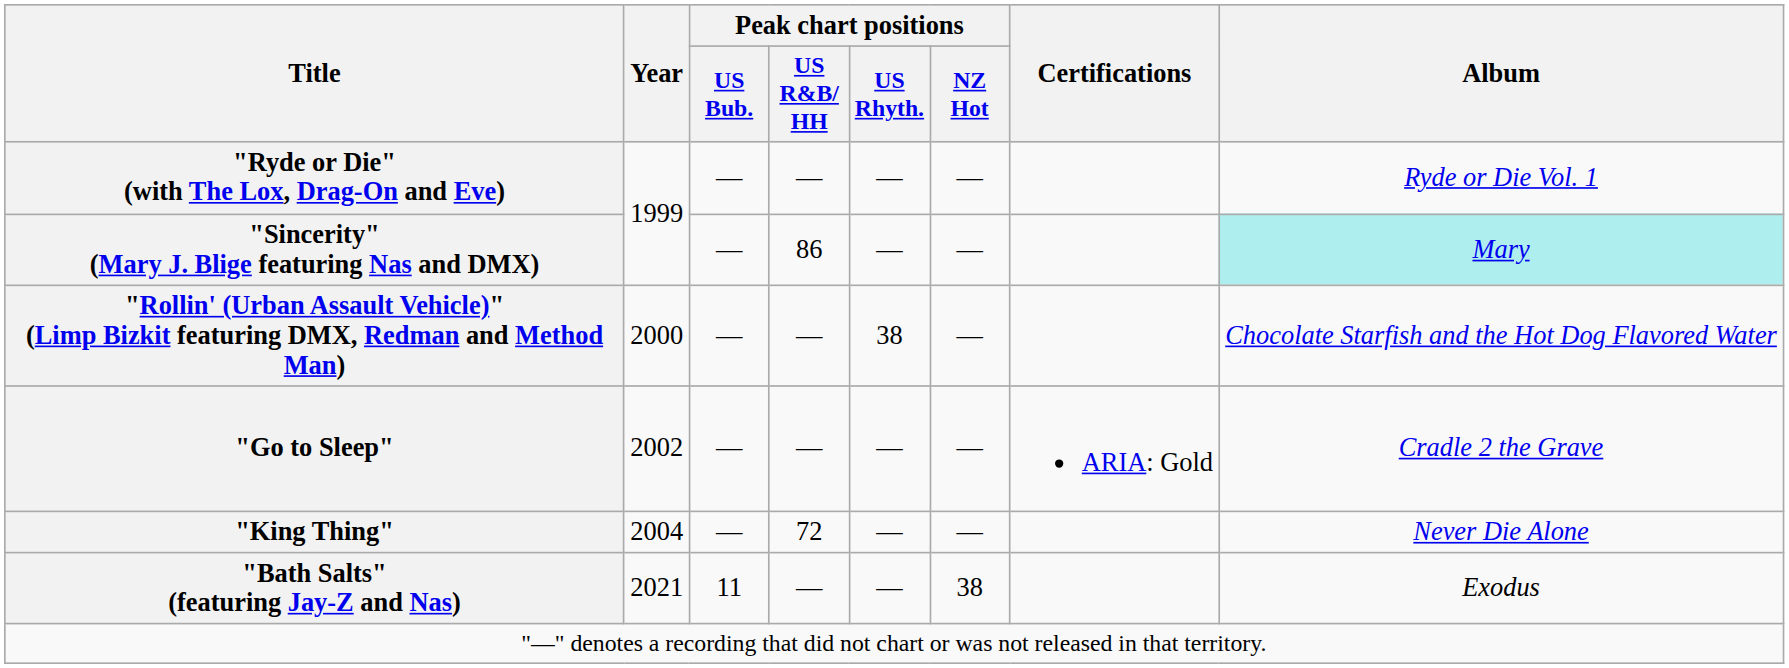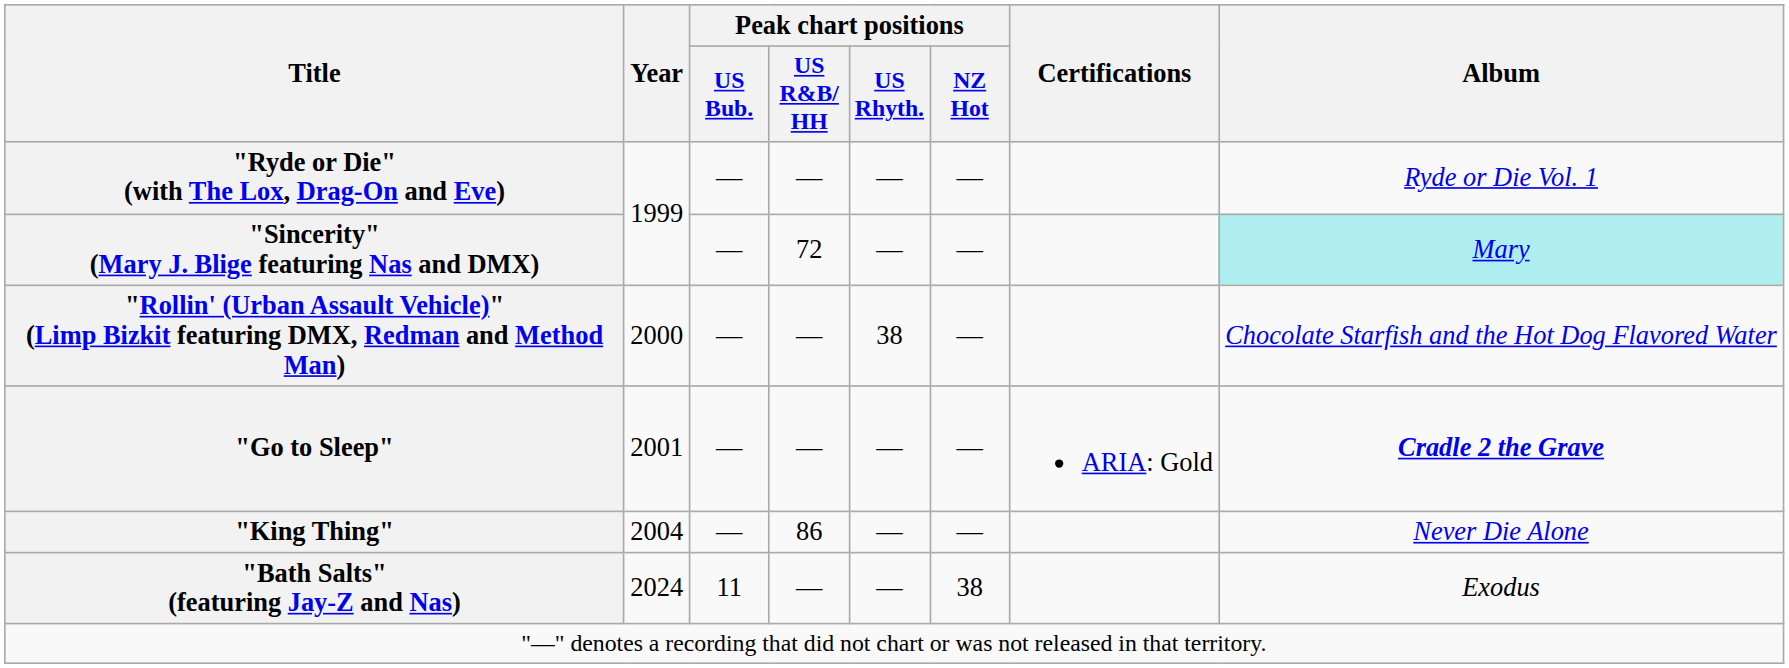 <table class="wikitable plainrowheaders" style="text-align:center;">
 <tr>
 <th scope="col" rowspan="2" style="width:23em;">Title</th>
 <th scope="col" rowspan="2">Year</th>
 <th scope="col" colspan="4">Peak chart positions</th>
 <th scope="col" rowspan="2">Certifications</th>
 <th scope="col" rowspan="2">Album</th>
 </tr>
 <tr>
 <th scope="col" style="width:2.9em;font-size:90%;"><a href='#'>US<br>Bub.</a><br></th>
 <th scope="col" style="width:2.9em;font-size:90%;"><a href='#'>US<br>R&B/<br>HH</a><br></th>
 <th scope="col" style="width:2.9em;font-size:90%;"><a href='#'>US<br>Rhyth.</a><br></th>
 <th scope="col" style="width:2.9em;font-size:90%;"><a href='#'>NZ<br>Hot</a><br></th>
 </tr>
 <tr>
 <th scope="row">"Ryde or Die"<br><span>(with <a href='#'>The Lox</a>, <a href='#'>Drag-On</a> and <a href='#'>Eve</a>)</span></th>
 <td rowspan="2">1999</td>
 <td>—</td>
 <td>—</td>
 <td>—</td>
 <td>—</td>
 <td></td>
 <td><em><a href='#'>Ryde or Die Vol. 1</a></em></td>
 </tr>
 <tr>
 <th scope="row">"Sincerity"<br><span>(<a href='#'>Mary J. Blige</a> featuring <a href='#'>Nas</a> and DMX)</span></th>
 <td>—</td>
-<td>86</td>
+<td>72</td>
 <td>—</td>
 <td>—</td>
 <td></td>
 <td style="background: paleturquoise;"><em><a href='#'>Mary</a></em></td>
 </tr>
 <tr>
 <th scope="row">"<a href='#'>Rollin' (Urban Assault Vehicle)</a>"<br><span>(<a href='#'>Limp Bizkit</a> featuring DMX, <a href='#'>Redman</a> and <a href='#'>Method Man</a>)</span></th>
 <td>2000</td>
 <td>—</td>
 <td>—</td>
 <td>38</td>
 <td>—</td>
 <td></td>
 <td><em><a href='#'>Chocolate Starfish and the Hot Dog Flavored Water</a></em></td>
 </tr>
 <tr>
 <th scope="row">"Go to Sleep"<br></th>
-<td>2002</td>
+<td>2001</td>
 <td>—</td>
 <td>—</td>
 <td>—</td>
 <td>—</td>
 <td><br><ul><li><a href='#'>ARIA</a>: Gold</li></ul></td>
-<td><em><a href='#'>Cradle 2 the Grave</a></em></td>
+<td><strong><em><a href='#'>Cradle 2 the Grave</a></em></strong></td>
 </tr>
 <tr>
 <th scope="row">"King Thing"</th>
 <td>2004</td>
 <td>—</td>
-<td>72</td>
+<td>86</td>
 <td>—</td>
 <td>—</td>
 <td></td>
 <td><em><a href='#'>Never Die Alone</a></em></td>
 </tr>
 <tr>
 <th scope="row">"Bath Salts"<br><span>(featuring <a href='#'>Jay-Z</a> and <a href='#'>Nas</a>)</span></th>
-<td>2021</td>
+<td>2024</td>
 <td>11</td>
 <td>—</td>
 <td>—</td>
 <td>38</td>
 <td></td>
 <td><em>Exodus</em></td>
 </tr>
 <tr>
 <td colspan="14" style="font-size:90%">"—" denotes a recording that did not chart or was not released in that territory.</td>
 </tr>
 </table>
